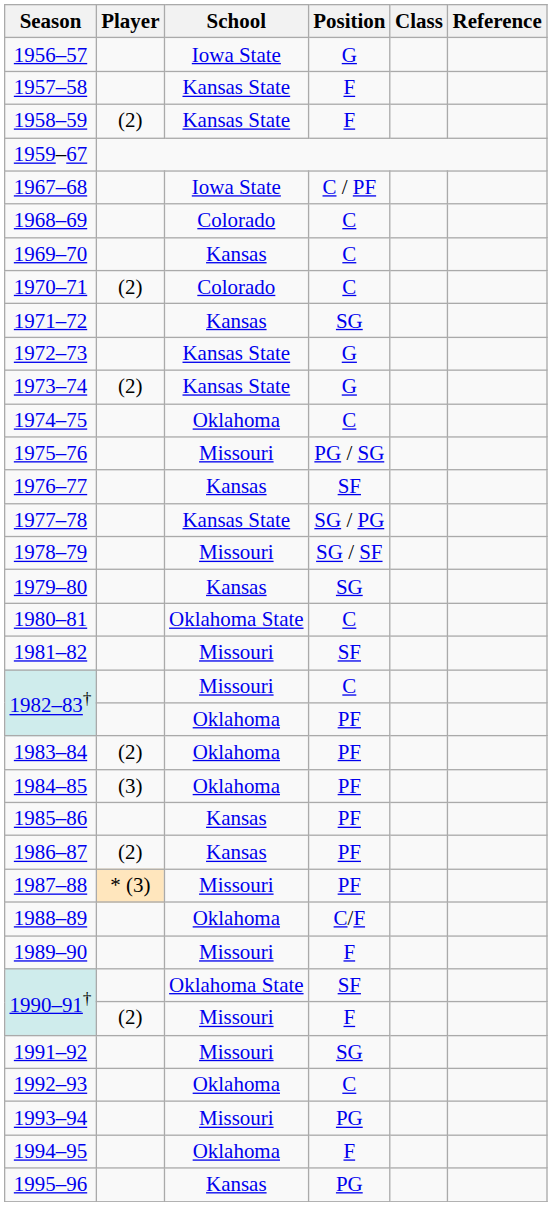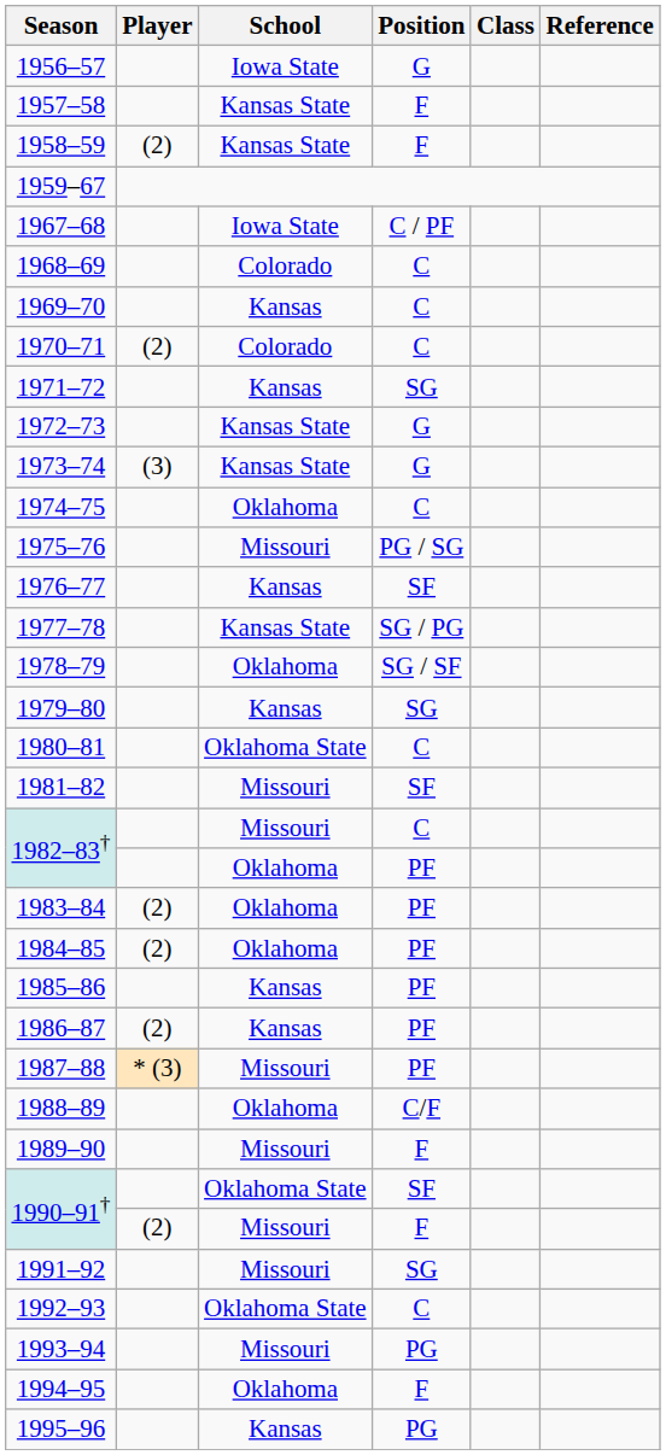 <table class="wikitable sortable" style="text-align:center;">
 <tr>
 <th>Season</th>
 <th>Player</th>
 <th>School</th>
 <th>Position</th>
 <th>Class</th>
 <th class="unsortable">Reference</th>
 </tr>
 <tr>
 <td><a href='#'>1956–57</a></td>
 <td></td>
 <td><a href='#'>Iowa State</a></td>
 <td><a href='#'>G</a></td>
 <td></td>
 <td></td>
 </tr>
 <tr>
 <td><a href='#'>1957–58</a></td>
 <td></td>
 <td><a href='#'>Kansas State</a></td>
 <td><a href='#'>F</a></td>
 <td></td>
 <td></td>
 </tr>
 <tr>
 <td><a href='#'>1958–59</a></td>
 <td> (2)</td>
 <td><a href='#'>Kansas State</a></td>
 <td><a href='#'>F</a></td>
 <td></td>
 <td></td>
 </tr>
 <tr>
 <td><a href='#'>1959</a>–<a href='#'>67</a></td>
 <td colspan=5></td>
 </tr>
 <tr>
 <td><a href='#'>1967–68</a></td>
 <td></td>
 <td><a href='#'>Iowa State</a></td>
 <td><a href='#'>C</a> / <a href='#'>PF</a></td>
 <td></td>
 <td></td>
 </tr>
 <tr>
 <td><a href='#'>1968–69</a></td>
 <td></td>
 <td><a href='#'>Colorado</a></td>
 <td><a href='#'>C</a></td>
 <td></td>
 <td></td>
 </tr>
 <tr>
 <td><a href='#'>1969–70</a></td>
 <td></td>
 <td><a href='#'>Kansas</a></td>
 <td><a href='#'>C</a></td>
 <td></td>
 <td></td>
 </tr>
 <tr>
 <td><a href='#'>1970–71</a></td>
 <td> (2)</td>
 <td><a href='#'>Colorado</a></td>
 <td><a href='#'>C</a></td>
 <td></td>
 <td></td>
 </tr>
 <tr>
 <td><a href='#'>1971–72</a></td>
 <td></td>
 <td><a href='#'>Kansas</a></td>
 <td><a href='#'>SG</a></td>
 <td></td>
 <td></td>
 </tr>
 <tr>
 <td><a href='#'>1972–73</a></td>
 <td></td>
 <td><a href='#'>Kansas State</a></td>
 <td><a href='#'>G</a></td>
 <td></td>
 <td></td>
 </tr>
 <tr>
 <td><a href='#'>1973–74</a></td>
-<td> (2)</td>
+<td> (3)</td>
 <td><a href='#'>Kansas State</a></td>
 <td><a href='#'>G</a></td>
 <td></td>
 <td></td>
 </tr>
 <tr>
 <td><a href='#'>1974–75</a></td>
 <td></td>
 <td><a href='#'>Oklahoma</a></td>
 <td><a href='#'>C</a></td>
 <td></td>
 <td></td>
 </tr>
 <tr>
 <td><a href='#'>1975–76</a></td>
 <td></td>
 <td><a href='#'>Missouri</a></td>
 <td><a href='#'>PG</a> / <a href='#'>SG</a></td>
 <td></td>
 <td></td>
 </tr>
 <tr>
 <td><a href='#'>1976–77</a></td>
 <td></td>
 <td><a href='#'>Kansas</a></td>
 <td><a href='#'>SF</a></td>
 <td></td>
 <td></td>
 </tr>
 <tr>
 <td><a href='#'>1977–78</a></td>
 <td></td>
 <td><a href='#'>Kansas State</a></td>
 <td><a href='#'>SG</a> / <a href='#'>PG</a></td>
 <td></td>
 <td></td>
 </tr>
 <tr>
 <td><a href='#'>1978–79</a></td>
 <td></td>
-<td><a href='#'>Missouri</a></td>
+<td><a href='#'>Oklahoma</a></td>
 <td><a href='#'>SG</a> / <a href='#'>SF</a></td>
 <td></td>
 <td></td>
 </tr>
 <tr>
 <td><a href='#'>1979–80</a></td>
 <td></td>
 <td><a href='#'>Kansas</a></td>
 <td><a href='#'>SG</a></td>
 <td></td>
 <td></td>
 </tr>
 <tr>
 <td><a href='#'>1980–81</a></td>
 <td></td>
 <td><a href='#'>Oklahoma State</a></td>
 <td><a href='#'>C</a></td>
 <td></td>
 <td></td>
 </tr>
 <tr>
 <td><a href='#'>1981–82</a></td>
 <td></td>
 <td><a href='#'>Missouri</a></td>
 <td><a href='#'>SF</a></td>
 <td></td>
 <td></td>
 </tr>
 <tr>
 <td align="center" style="background-color:#CFECEC;" rowspan="2"><a href='#'>1982–83</a><sup>†</sup></td>
 <td></td>
 <td><a href='#'>Missouri</a></td>
 <td><a href='#'>C</a></td>
 <td></td>
 <td></td>
 </tr>
 <tr>
 <td></td>
 <td><a href='#'>Oklahoma</a></td>
 <td><a href='#'>PF</a></td>
 <td></td>
 <td></td>
 </tr>
 <tr>
 <td><a href='#'>1983–84</a></td>
 <td> (2)</td>
 <td><a href='#'>Oklahoma</a></td>
 <td><a href='#'>PF</a></td>
 <td></td>
 <td></td>
 </tr>
 <tr>
 <td><a href='#'>1984–85</a></td>
-<td> (3)</td>
+<td> (2)</td>
 <td><a href='#'>Oklahoma</a></td>
 <td><a href='#'>PF</a></td>
 <td></td>
 <td></td>
 </tr>
 <tr>
 <td><a href='#'>1985–86</a></td>
 <td></td>
 <td><a href='#'>Kansas</a></td>
 <td><a href='#'>PF</a></td>
 <td></td>
 <td></td>
 </tr>
 <tr>
 <td><a href='#'>1986–87</a></td>
 <td> (2)</td>
 <td><a href='#'>Kansas</a></td>
 <td><a href='#'>PF</a></td>
 <td></td>
 <td></td>
 </tr>
 <tr>
 <td><a href='#'>1987–88</a></td>
 <td style="background-color:#FFE6BD">* (3)</td>
 <td><a href='#'>Missouri</a></td>
 <td><a href='#'>PF</a></td>
 <td></td>
 <td></td>
 </tr>
 <tr>
 <td><a href='#'>1988–89</a></td>
 <td></td>
 <td><a href='#'>Oklahoma</a></td>
 <td><a href='#'>C</a>/<a href='#'>F</a></td>
 <td></td>
 <td></td>
 </tr>
 <tr>
 <td><a href='#'>1989–90</a></td>
 <td></td>
 <td><a href='#'>Missouri</a></td>
 <td><a href='#'>F</a></td>
 <td></td>
 <td></td>
 </tr>
 <tr>
 <td align="center" style="background-color:#CFECEC;"  rowspan="2"><a href='#'>1990–91</a><sup>†</sup></td>
 <td></td>
 <td><a href='#'>Oklahoma State</a></td>
 <td><a href='#'>SF</a></td>
 <td></td>
 <td></td>
 </tr>
 <tr>
 <td> (2)</td>
 <td><a href='#'>Missouri</a></td>
 <td><a href='#'>F</a></td>
 <td></td>
 <td></td>
 </tr>
 <tr>
 <td><a href='#'>1991–92</a></td>
 <td></td>
 <td><a href='#'>Missouri</a></td>
 <td><a href='#'>SG</a></td>
 <td></td>
 <td></td>
 </tr>
 <tr>
 <td><a href='#'>1992–93</a></td>
 <td></td>
-<td><a href='#'>Oklahoma</a></td>
+<td><a href='#'>Oklahoma State</a></td>
 <td><a href='#'>C</a></td>
 <td></td>
 <td></td>
 </tr>
 <tr>
 <td><a href='#'>1993–94</a></td>
 <td></td>
 <td><a href='#'>Missouri</a></td>
 <td><a href='#'>PG</a></td>
 <td></td>
 <td></td>
 </tr>
 <tr>
 <td><a href='#'>1994–95</a></td>
 <td></td>
 <td><a href='#'>Oklahoma</a></td>
 <td><a href='#'>F</a></td>
 <td></td>
 <td></td>
 </tr>
 <tr>
 <td><a href='#'>1995–96</a></td>
 <td></td>
 <td><a href='#'>Kansas</a></td>
 <td><a href='#'>PG</a></td>
 <td></td>
 <td></td>
 </tr>
 <tr>
 </tr>
 </table>
